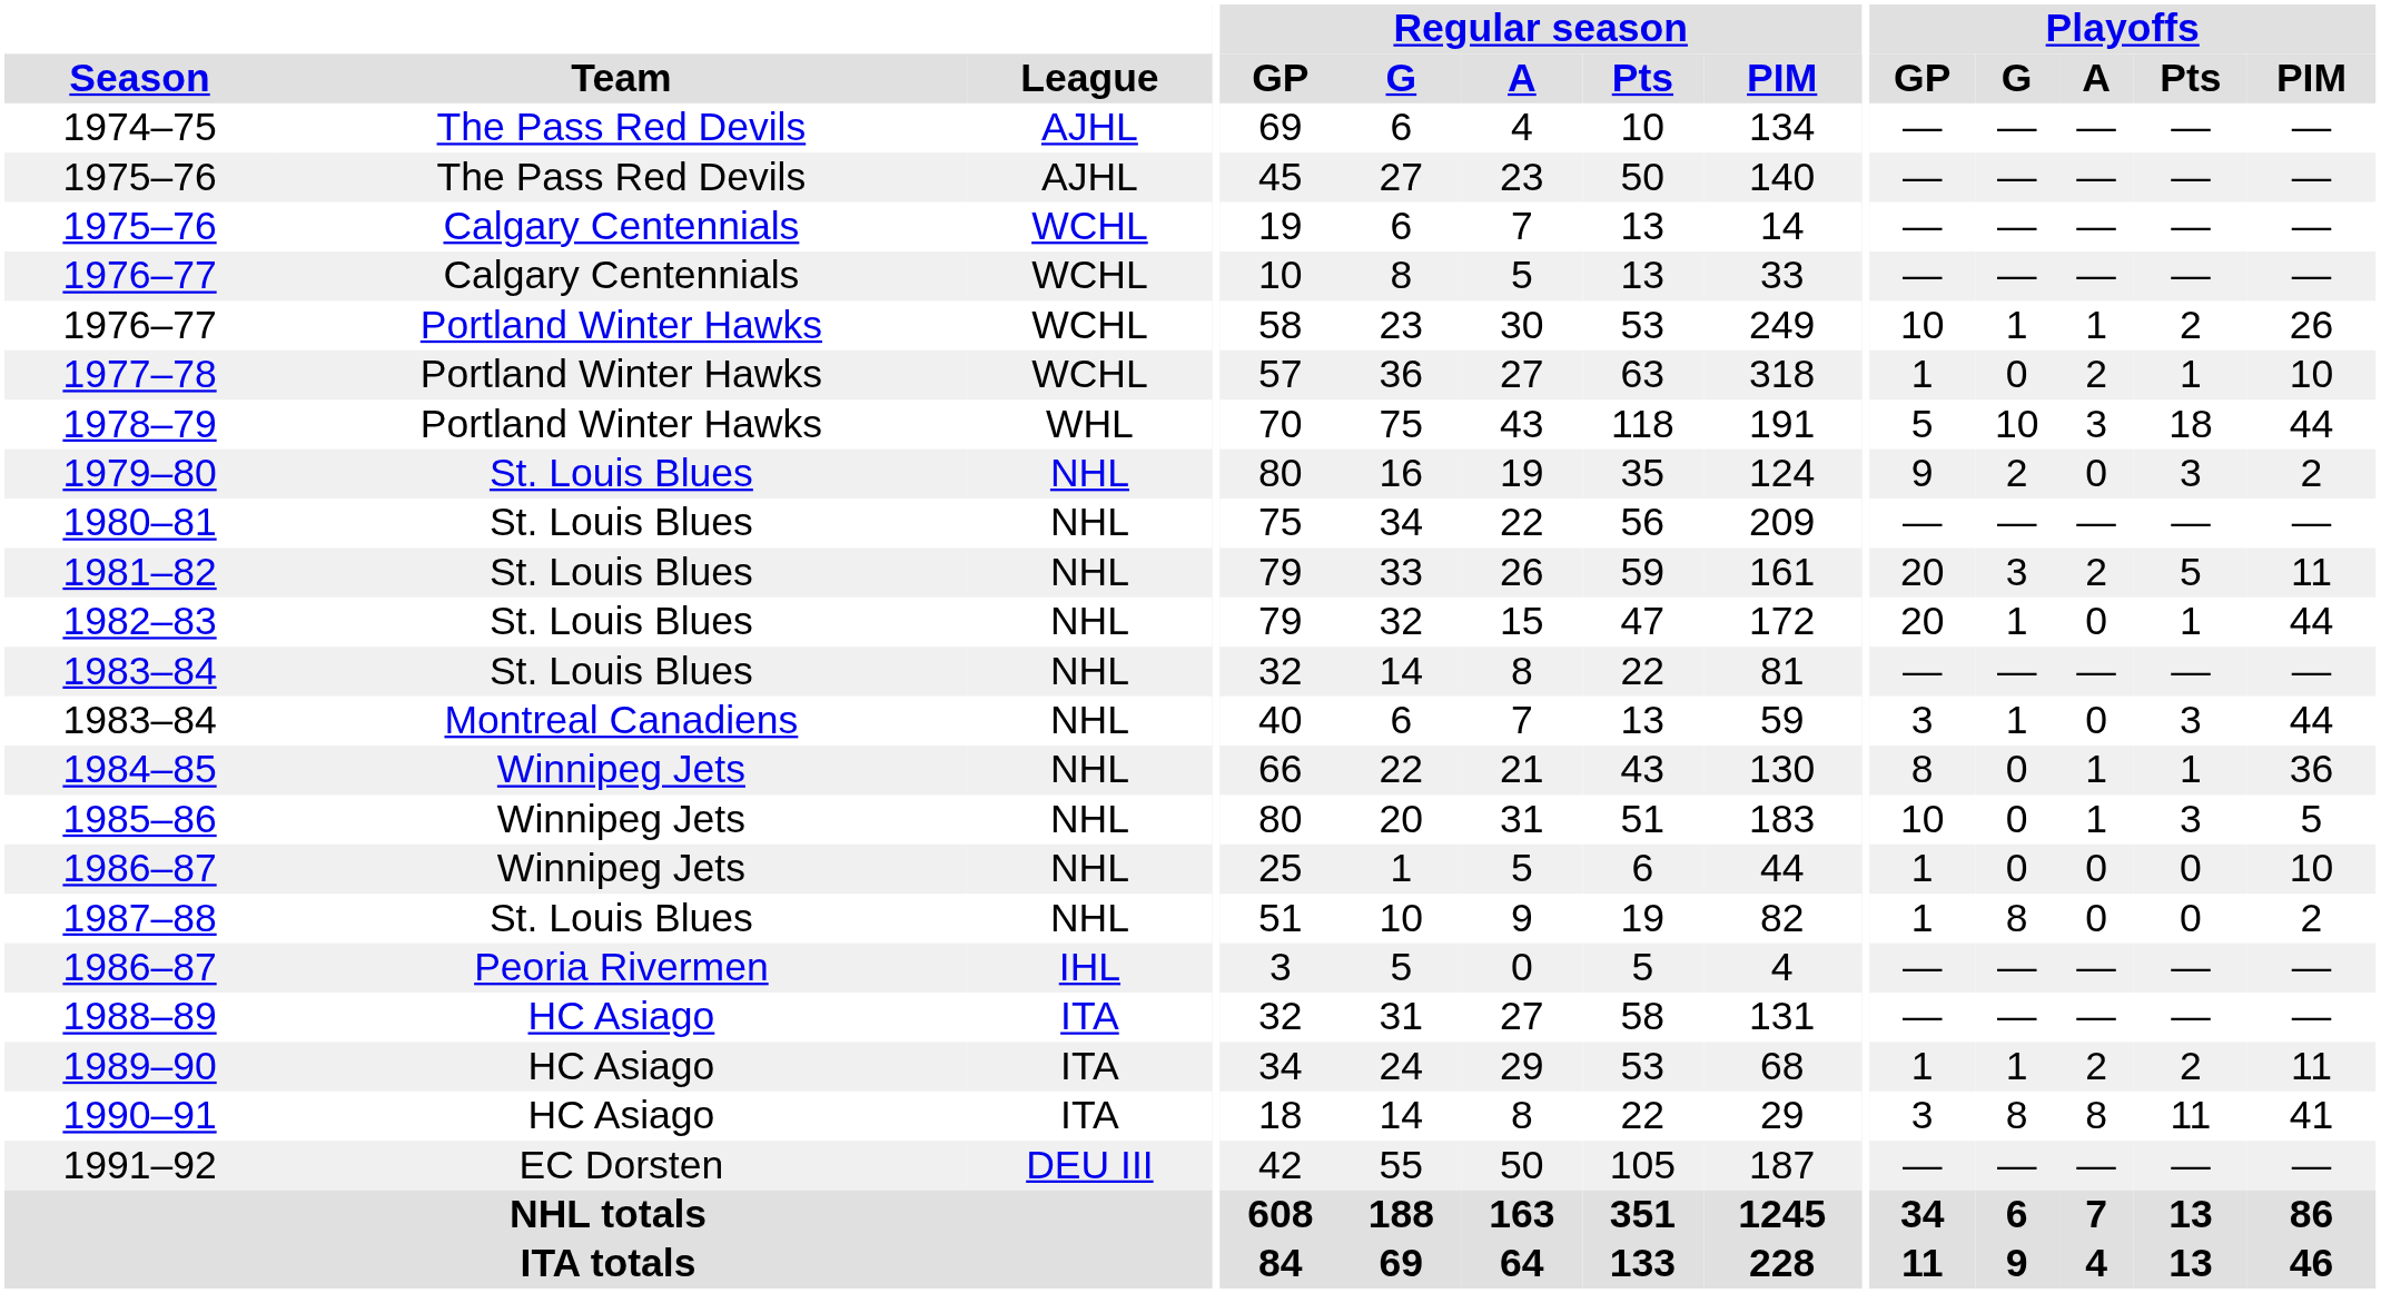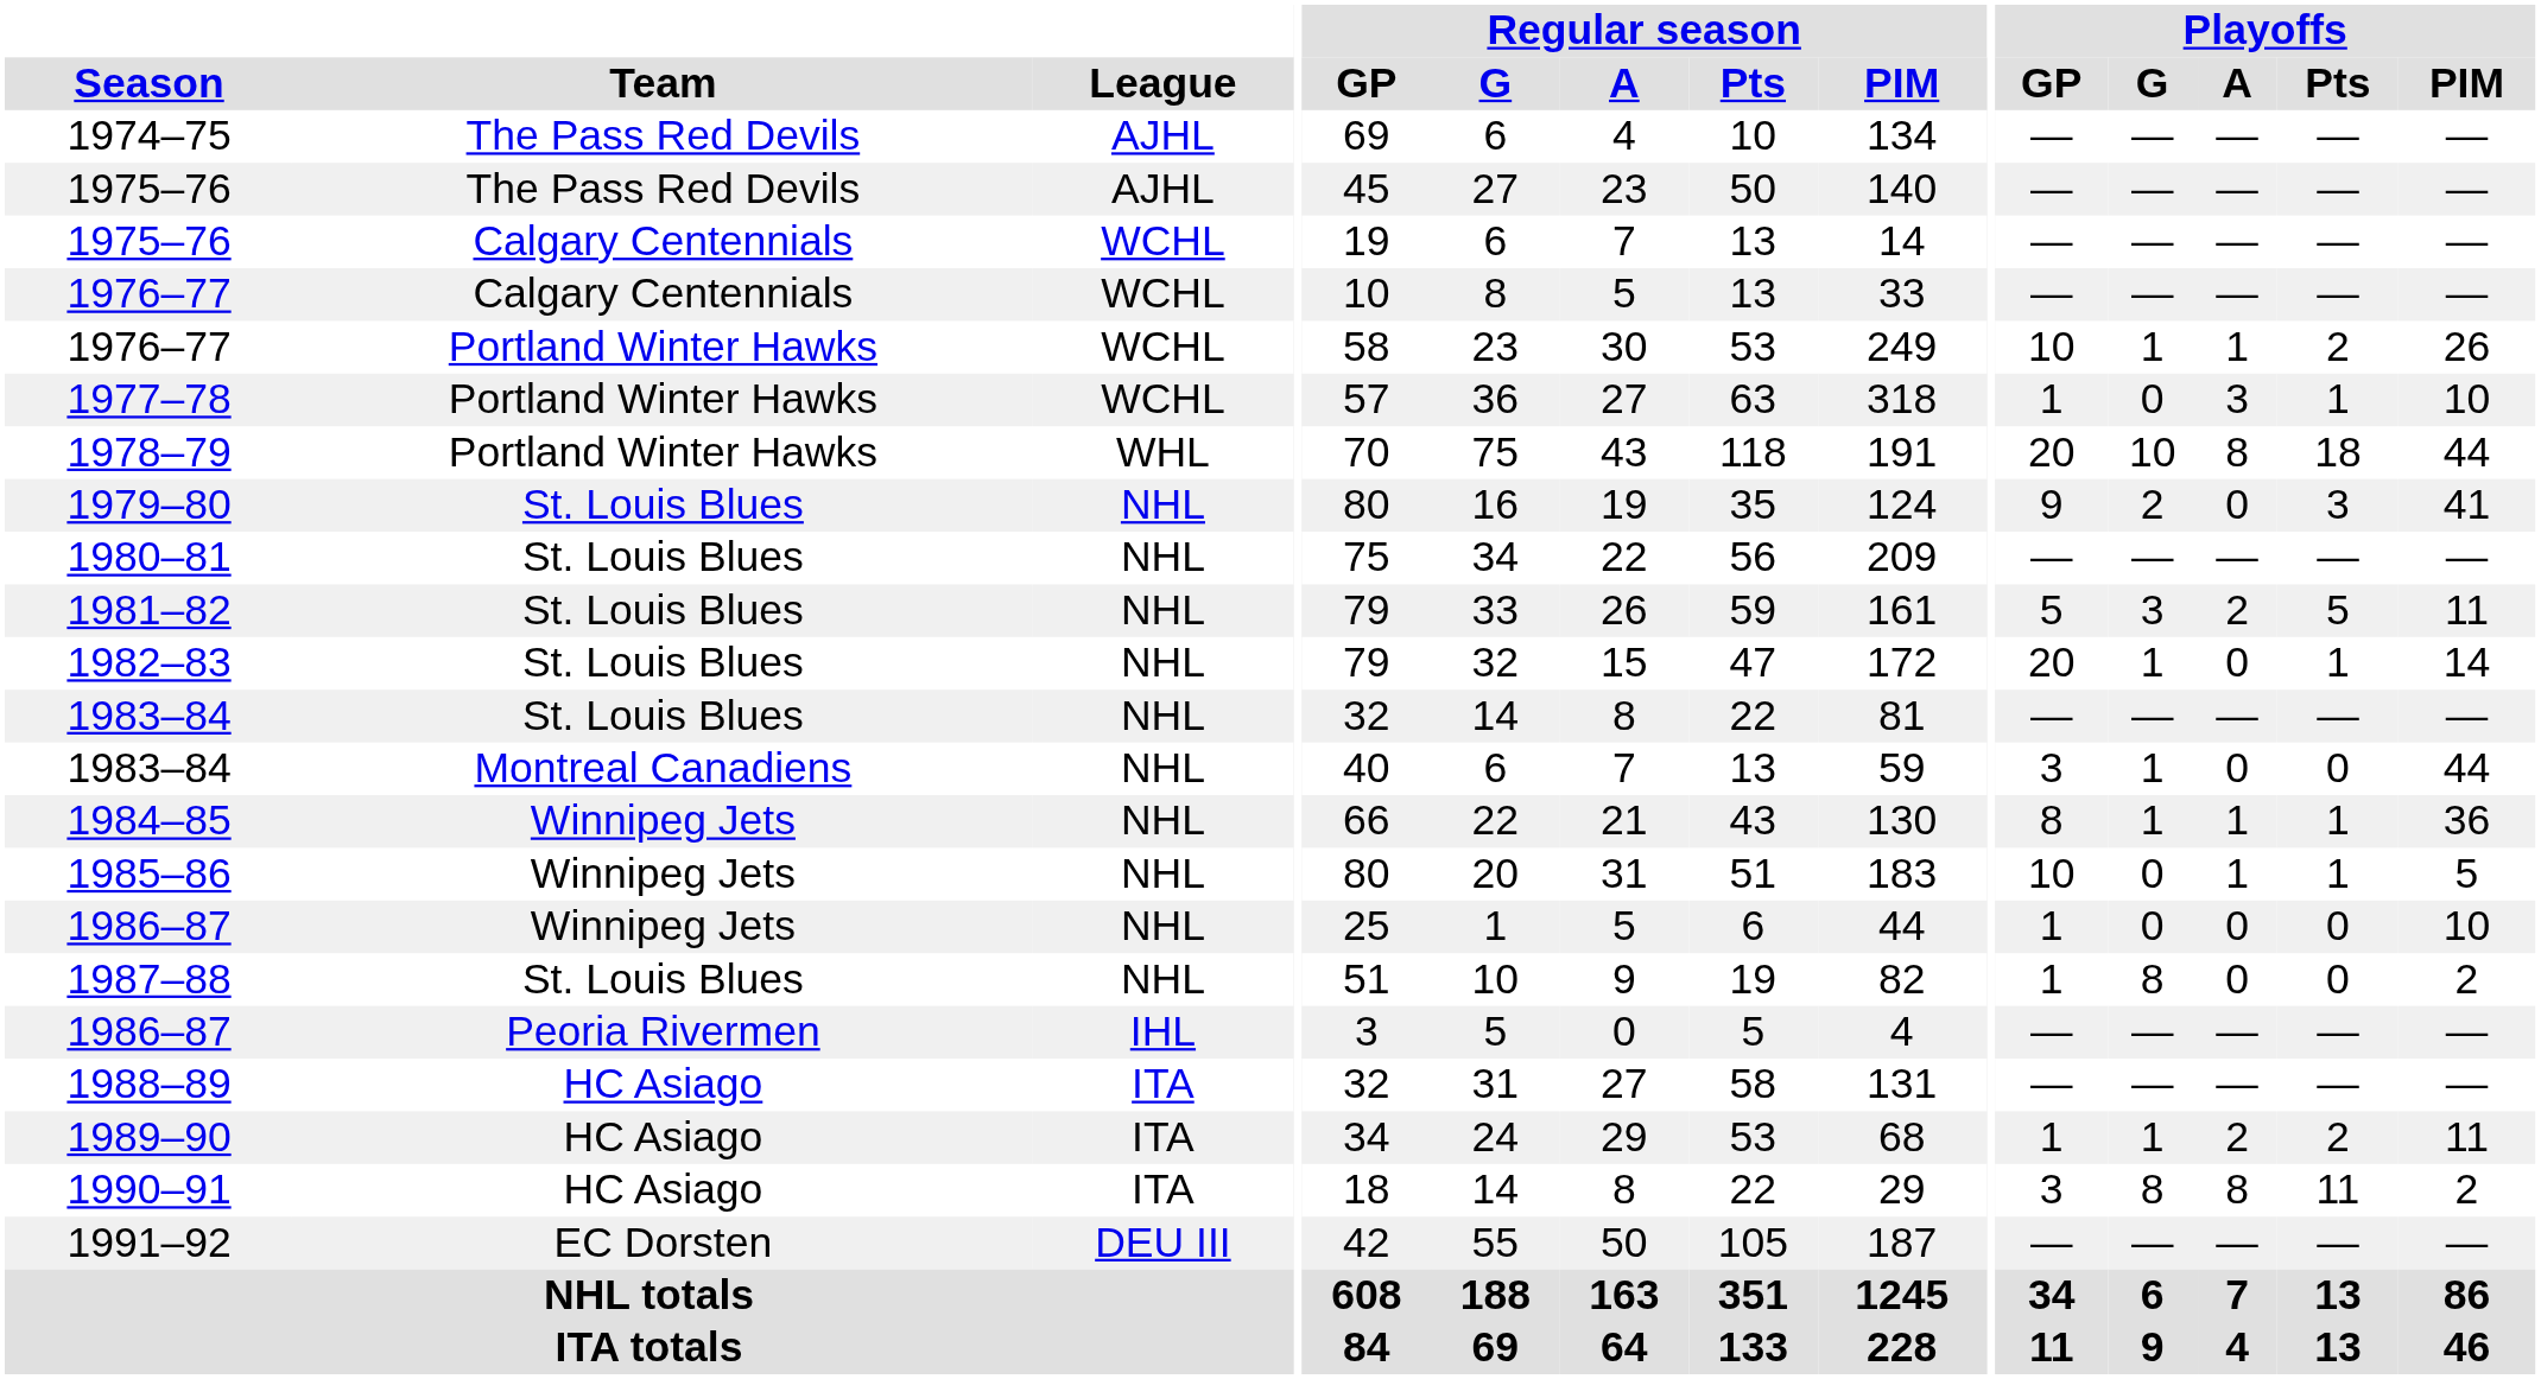 <table border="0" cellpadding="1" cellspacing="0" style="text-align:center; width:60em">
 <tr bgcolor="#e0e0e0">
 <th colspan="3"  bgcolor="#ffffff"></th>
 <th rowspan="99" bgcolor="#ffffff"></th>
 <th colspan="5"><a href='#'>Regular season</a></th>
 <th rowspan="99" bgcolor="#ffffff"></th>
 <th colspan="5"><a href='#'>Playoffs</a></th>
 </tr>
 <tr bgcolor="#e0e0e0">
 <th><a href='#'>Season</a></th>
 <th>Team</th>
 <th>League</th>
 <th>GP</th>
 <th><a href='#'>G</a></th>
 <th><a href='#'>A</a></th>
 <th><a href='#'>Pts</a></th>
 <th><a href='#'>PIM</a></th>
 <th>GP</th>
 <th>G</th>
 <th>A</th>
 <th>Pts</th>
 <th>PIM</th>
 </tr>
 <tr>
 <td>1974–75</td>
 <td><a href='#'>The Pass Red Devils</a></td>
 <td><a href='#'>AJHL</a></td>
 <td>69</td>
 <td>6</td>
 <td>4</td>
 <td>10</td>
 <td>134</td>
 <td>—</td>
 <td>—</td>
 <td>—</td>
 <td>—</td>
 <td>—</td>
 </tr>
 <tr bgcolor="#f0f0f0">
 <td>1975–76</td>
 <td>The Pass Red Devils</td>
 <td>AJHL</td>
 <td>45</td>
 <td>27</td>
 <td>23</td>
 <td>50</td>
 <td>140</td>
 <td>—</td>
 <td>—</td>
 <td>—</td>
 <td>—</td>
 <td>—</td>
 </tr>
 <tr>
 <td><a href='#'>1975–76</a></td>
 <td><a href='#'>Calgary Centennials</a></td>
 <td><a href='#'>WCHL</a></td>
 <td>19</td>
 <td>6</td>
 <td>7</td>
 <td>13</td>
 <td>14</td>
 <td>—</td>
 <td>—</td>
 <td>—</td>
 <td>—</td>
 <td>—</td>
 </tr>
 <tr bgcolor="#f0f0f0">
 <td><a href='#'>1976–77</a></td>
 <td>Calgary Centennials</td>
 <td>WCHL</td>
 <td>10</td>
 <td>8</td>
 <td>5</td>
 <td>13</td>
 <td>33</td>
 <td>—</td>
 <td>—</td>
 <td>—</td>
 <td>—</td>
 <td>—</td>
 </tr>
 <tr>
 <td>1976–77</td>
 <td><a href='#'>Portland Winter Hawks</a></td>
 <td>WCHL</td>
 <td>58</td>
 <td>23</td>
 <td>30</td>
 <td>53</td>
 <td>249</td>
 <td>10</td>
 <td>1</td>
 <td>1</td>
 <td>2</td>
 <td>26</td>
 </tr>
 <tr bgcolor="#f0f0f0">
 <td><a href='#'>1977–78</a></td>
 <td>Portland Winter Hawks</td>
 <td>WCHL</td>
 <td>57</td>
 <td>36</td>
 <td>27</td>
 <td>63</td>
 <td>318</td>
 <td>1</td>
 <td>0</td>
-<td>2</td>
+<td>3</td>
 <td>1</td>
 <td>10</td>
 </tr>
 <tr>
 <td><a href='#'>1978–79</a></td>
 <td>Portland Winter Hawks</td>
 <td>WHL</td>
 <td>70</td>
 <td>75</td>
 <td>43</td>
 <td>118</td>
 <td>191</td>
-<td>5</td>
+<td>20</td>
 <td>10</td>
-<td>3</td>
+<td>8</td>
 <td>18</td>
 <td>44</td>
 </tr>
 <tr bgcolor="#f0f0f0">
 <td><a href='#'>1979–80</a></td>
 <td><a href='#'>St. Louis Blues</a></td>
 <td><a href='#'>NHL</a></td>
 <td>80</td>
 <td>16</td>
 <td>19</td>
 <td>35</td>
 <td>124</td>
 <td>9</td>
 <td>2</td>
 <td>0</td>
 <td>3</td>
-<td>2</td>
+<td>41</td>
 </tr>
 <tr>
 <td><a href='#'>1980–81</a></td>
 <td>St. Louis Blues</td>
 <td>NHL</td>
 <td>75</td>
 <td>34</td>
 <td>22</td>
 <td>56</td>
 <td>209</td>
 <td>—</td>
 <td>—</td>
 <td>—</td>
 <td>—</td>
 <td>—</td>
 </tr>
 <tr bgcolor="#f0f0f0">
 <td><a href='#'>1981–82</a></td>
 <td>St. Louis Blues</td>
 <td>NHL</td>
 <td>79</td>
 <td>33</td>
 <td>26</td>
 <td>59</td>
 <td>161</td>
-<td>20</td>
+<td>5</td>
 <td>3</td>
 <td>2</td>
 <td>5</td>
 <td>11</td>
 </tr>
 <tr>
 <td><a href='#'>1982–83</a></td>
 <td>St. Louis Blues</td>
 <td>NHL</td>
 <td>79</td>
 <td>32</td>
 <td>15</td>
 <td>47</td>
 <td>172</td>
 <td>20</td>
 <td>1</td>
 <td>0</td>
 <td>1</td>
-<td>44</td>
+<td>14</td>
 </tr>
 <tr bgcolor="#f0f0f0">
 <td><a href='#'>1983–84</a></td>
 <td>St. Louis Blues</td>
 <td>NHL</td>
 <td>32</td>
 <td>14</td>
 <td>8</td>
 <td>22</td>
 <td>81</td>
 <td>—</td>
 <td>—</td>
 <td>—</td>
 <td>—</td>
 <td>—</td>
 </tr>
 <tr>
 <td>1983–84</td>
 <td><a href='#'>Montreal Canadiens</a></td>
 <td>NHL</td>
 <td>40</td>
 <td>6</td>
 <td>7</td>
 <td>13</td>
 <td>59</td>
 <td>3</td>
 <td>1</td>
 <td>0</td>
-<td>3</td>
+<td>0</td>
 <td>44</td>
 </tr>
 <tr bgcolor="#f0f0f0">
 <td><a href='#'>1984–85</a></td>
 <td><a href='#'>Winnipeg Jets</a></td>
 <td>NHL</td>
 <td>66</td>
 <td>22</td>
 <td>21</td>
 <td>43</td>
 <td>130</td>
 <td>8</td>
-<td>0</td>
+<td>1</td>
 <td>1</td>
 <td>1</td>
 <td>36</td>
 </tr>
 <tr>
 <td><a href='#'>1985–86</a></td>
 <td>Winnipeg Jets</td>
 <td>NHL</td>
 <td>80</td>
 <td>20</td>
 <td>31</td>
 <td>51</td>
 <td>183</td>
 <td>10</td>
 <td>0</td>
 <td>1</td>
-<td>3</td>
+<td>1</td>
 <td>5</td>
 </tr>
 <tr bgcolor="#f0f0f0">
 <td><a href='#'>1986–87</a></td>
 <td>Winnipeg Jets</td>
 <td>NHL</td>
 <td>25</td>
 <td>1</td>
 <td>5</td>
 <td>6</td>
 <td>44</td>
 <td>1</td>
 <td>0</td>
 <td>0</td>
 <td>0</td>
 <td>10</td>
 </tr>
 <tr>
 <td><a href='#'>1987–88</a></td>
 <td>St. Louis Blues</td>
 <td>NHL</td>
 <td>51</td>
 <td>10</td>
 <td>9</td>
 <td>19</td>
 <td>82</td>
 <td>1</td>
 <td>8</td>
 <td>0</td>
 <td>0</td>
 <td>2</td>
 </tr>
 <tr bgcolor="#f0f0f0">
 <td><a href='#'>1986–87</a></td>
 <td><a href='#'>Peoria Rivermen</a></td>
 <td><a href='#'>IHL</a></td>
 <td>3</td>
 <td>5</td>
 <td>0</td>
 <td>5</td>
 <td>4</td>
 <td>—</td>
 <td>—</td>
 <td>—</td>
 <td>—</td>
 <td>—</td>
 </tr>
 <tr>
 <td><a href='#'>1988–89</a></td>
 <td><a href='#'>HC Asiago</a></td>
 <td><a href='#'>ITA</a></td>
 <td>32</td>
 <td>31</td>
 <td>27</td>
 <td>58</td>
 <td>131</td>
 <td>—</td>
 <td>—</td>
 <td>—</td>
 <td>—</td>
 <td>—</td>
 </tr>
 <tr bgcolor="#f0f0f0">
 <td><a href='#'>1989–90</a></td>
 <td>HC Asiago</td>
 <td>ITA</td>
 <td>34</td>
 <td>24</td>
 <td>29</td>
 <td>53</td>
 <td>68</td>
 <td>1</td>
 <td>1</td>
 <td>2</td>
 <td>2</td>
 <td>11</td>
 </tr>
 <tr>
 <td><a href='#'>1990–91</a></td>
 <td>HC Asiago</td>
 <td>ITA</td>
 <td>18</td>
 <td>14</td>
 <td>8</td>
 <td>22</td>
 <td>29</td>
 <td>3</td>
 <td>8</td>
 <td>8</td>
 <td>11</td>
-<td>41</td>
+<td>2</td>
 </tr>
 <tr bgcolor="#f0f0f0">
 <td>1991–92</td>
 <td>EC Dorsten</td>
 <td><a href='#'>DEU III</a></td>
 <td>42</td>
 <td>55</td>
 <td>50</td>
 <td>105</td>
 <td>187</td>
 <td>—</td>
 <td>—</td>
 <td>—</td>
 <td>—</td>
 <td>—</td>
 </tr>
 <tr bgcolor="#e0e0e0">
 <th colspan="3">NHL totals</th>
 <th>608</th>
 <th>188</th>
 <th>163</th>
 <th>351</th>
 <th>1245</th>
 <th>34</th>
 <th>6</th>
 <th>7</th>
 <th>13</th>
 <th>86</th>
 </tr>
 <tr bgcolor="#e0e0e0">
 <th colspan="3">ITA totals</th>
 <th>84</th>
 <th>69</th>
 <th>64</th>
 <th>133</th>
 <th>228</th>
 <th>11</th>
 <th>9</th>
 <th>4</th>
 <th>13</th>
 <th>46</th>
 </tr>
 </table>
